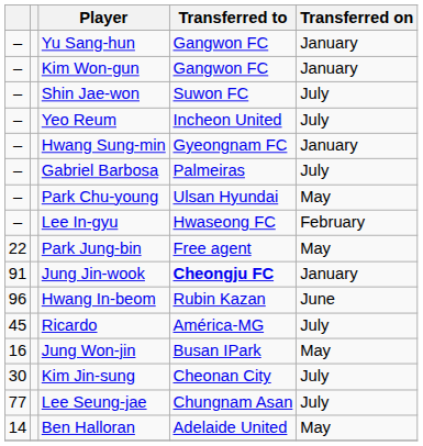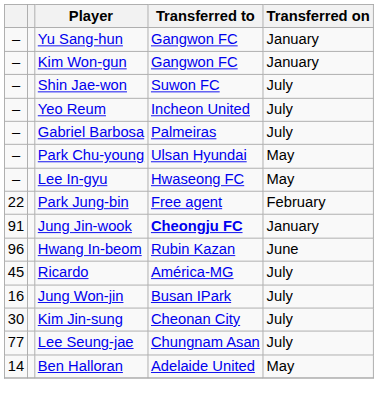 <table class="wikitable plainrowheaders sortable">
 <tr>
 <th></th>
 <th></th>
 <th scope=col>Player</th>
 <th>Transferred to</th>
 <th>Transferred on</th>
 </tr>
 <tr>
 <td align=center>–</td>
 <td align="center"></td>
 <td> <a href='#'>Yu Sang-hun</a></td>
 <td> <a href='#'>Gangwon FC</a></td>
 <td>January</td>
 </tr>
 <tr>
 <td align=center>–</td>
 <td align="center"></td>
 <td> <a href='#'>Kim Won-gun</a></td>
 <td> <a href='#'>Gangwon FC</a></td>
 <td>January</td>
 </tr>
 <tr>
 <td align=center>–</td>
 <td align="center"></td>
 <td> <a href='#'>Shin Jae-won</a></td>
 <td> <a href='#'>Suwon FC</a></td>
 <td>July</td>
 </tr>
 <tr>
 <td align=center>–</td>
 <td align="center"></td>
 <td> <a href='#'>Yeo Reum</a></td>
 <td> <a href='#'>Incheon United</a></td>
 <td>July</td>
 </tr>
 <tr>
 <td align=center>–</td>
 <td align="center"></td>
-<td> <a href='#'>Hwang Sung-min</a></td>
-<td> <a href='#'>Gyeongnam FC</a></td>
-<td>January</td>
-</tr>
-<tr>
-<td align=center>–</td>
-<td align="center"></td>
 <td> <a href='#'>Gabriel Barbosa</a></td>
 <td> <a href='#'>Palmeiras</a></td>
 <td>July</td>
 </tr>
 <tr>
 <td align=center>–</td>
 <td align="center"></td>
 <td> <a href='#'>Park Chu-young</a></td>
 <td> <a href='#'>Ulsan Hyundai</a></td>
 <td>May</td>
 </tr>
 <tr>
 <td align=center>–</td>
 <td align="center"></td>
 <td> <a href='#'>Lee In-gyu</a></td>
 <td> <a href='#'>Hwaseong FC</a></td>
-<td>February</td>
+<td>May</td>
 </tr>
 <tr>
 <td align=center>22</td>
 <td align="center"></td>
 <td> <a href='#'>Park Jung-bin</a></td>
 <td><a href='#'>Free agent</a></td>
-<td>May</td>
+<td>February</td>
 </tr>
 <tr>
 <td align=center>91</td>
 <td align="center"></td>
 <td> <a href='#'>Jung Jin-wook</a></td>
 <td><strong> <a href='#'>Cheongju FC</a></strong></td>
 <td>January</td>
 </tr>
 <tr>
 <td align=center>96</td>
 <td align="center"></td>
 <td> <a href='#'>Hwang In-beom</a></td>
 <td> <a href='#'>Rubin Kazan</a></td>
 <td>June</td>
 </tr>
 <tr>
 <td align=center>45</td>
 <td align="center"></td>
 <td> <a href='#'>Ricardo</a></td>
 <td> <a href='#'>América-MG</a></td>
 <td>July</td>
 </tr>
 <tr>
 <td align=center>16</td>
 <td align="center"></td>
 <td> <a href='#'>Jung Won-jin</a></td>
 <td> <a href='#'>Busan IPark</a></td>
-<td>May</td>
+<td>July</td>
 </tr>
 <tr>
 <td align=center>30</td>
 <td align="center"></td>
 <td> <a href='#'>Kim Jin-sung</a></td>
 <td> <a href='#'>Cheonan City</a></td>
 <td>July</td>
 </tr>
 <tr>
 <td align=center>77</td>
 <td align="center"></td>
 <td> <a href='#'>Lee Seung-jae</a></td>
 <td> <a href='#'>Chungnam Asan</a></td>
 <td>July</td>
 </tr>
 <tr>
 <td align=center>14</td>
 <td align="center"></td>
 <td> <a href='#'>Ben Halloran</a></td>
 <td> <a href='#'>Adelaide United</a></td>
 <td>May</td>
 </tr>
 <tr>
 </tr>
 </table>
